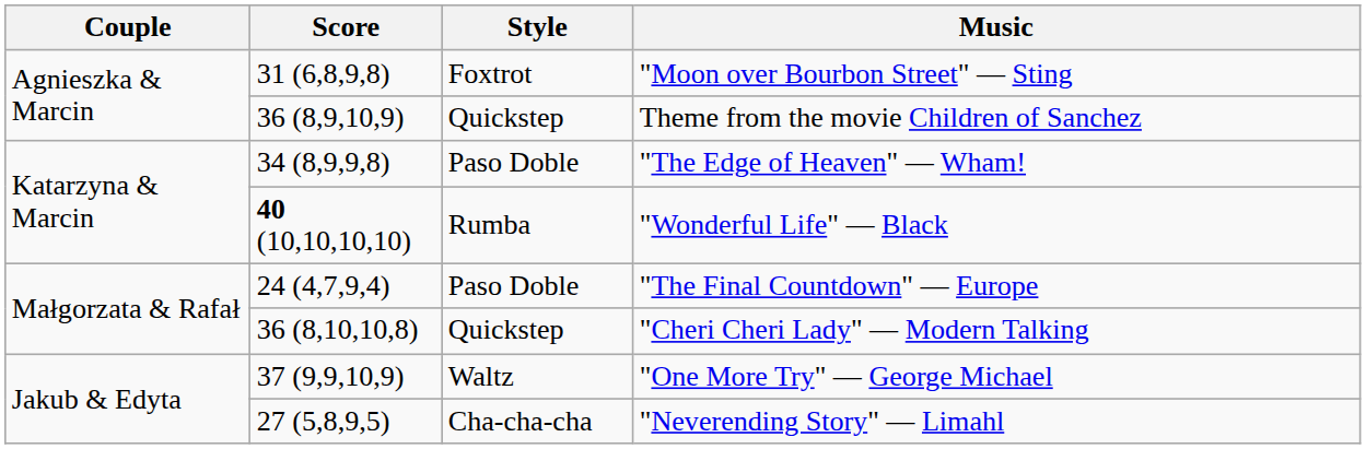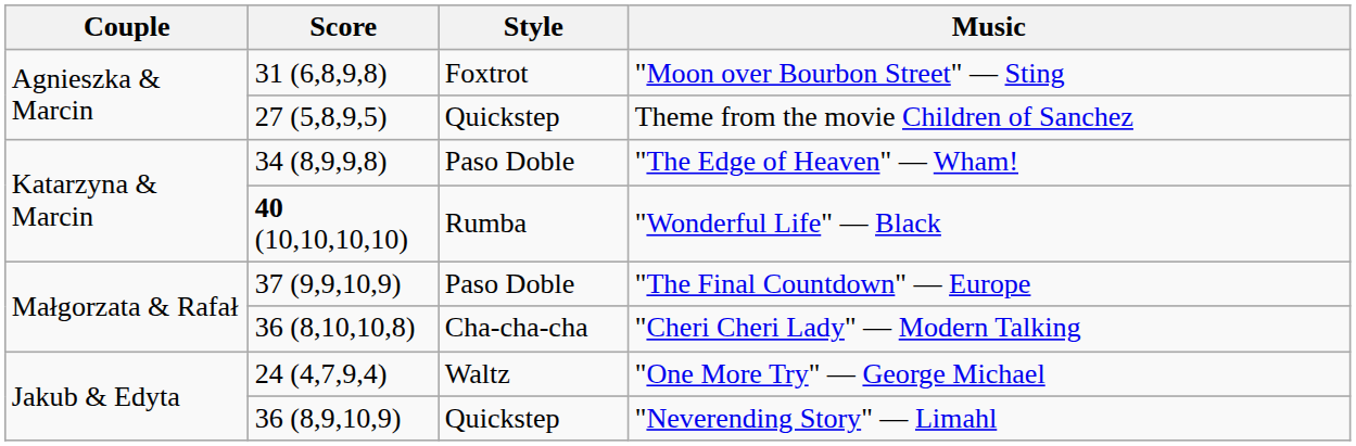 <table class="wikitable">
 <tr>
 <th width="130">Couple</th>
 <th width="100">Score</th>
 <th width="100">Style</th>
 <th width="400">Music</th>
 </tr>
 <tr>
 <td rowspan=2>Agnieszka & Marcin</td>
 <td>31 (6,8,9,8)</td>
 <td>Foxtrot</td>
 <td>"<a href='#'>Moon over Bourbon Street</a>" — <a href='#'>Sting</a></td>
 </tr>
 <tr>
-<td>36 (8,9,10,9)</td>
+<td>27 (5,8,9,5)</td>
 <td>Quickstep</td>
 <td>Theme from the movie <a href='#'>Children of Sanchez</a></td>
 </tr>
 <tr>
 <td rowspan=2>Katarzyna & Marcin</td>
 <td>34 (8,9,9,8)</td>
 <td>Paso Doble</td>
 <td>"<a href='#'>The Edge of Heaven</a>" — <a href='#'>Wham!</a></td>
 </tr>
 <tr>
 <td><strong>40</strong> (10,10,10,10)</td>
 <td>Rumba</td>
 <td>"<a href='#'>Wonderful Life</a>" — <a href='#'>Black</a></td>
 </tr>
 <tr>
 <td rowspan=2>Małgorzata & Rafał</td>
-<td>24 (4,7,9,4)</td>
+<td>37 (9,9,10,9)</td>
 <td>Paso Doble</td>
 <td>"<a href='#'>The Final Countdown</a>" — <a href='#'>Europe</a></td>
 </tr>
 <tr>
 <td>36 (8,10,10,8)</td>
-<td>Quickstep</td>
+<td>Cha-cha-cha</td>
 <td>"<a href='#'>Cheri Cheri Lady</a>" — <a href='#'>Modern Talking</a></td>
 </tr>
 <tr>
 <td rowspan=2>Jakub & Edyta</td>
-<td>37 (9,9,10,9)</td>
+<td>24 (4,7,9,4)</td>
 <td>Waltz</td>
 <td>"<a href='#'>One More Try</a>" — <a href='#'>George Michael</a></td>
 </tr>
 <tr>
-<td>27 (5,8,9,5)</td>
-<td>Cha-cha-cha</td>
+<td>36 (8,9,10,9)</td>
+<td>Quickstep</td>
 <td>"<a href='#'>Neverending Story</a>" — <a href='#'>Limahl</a></td>
 </tr>
 </table>
